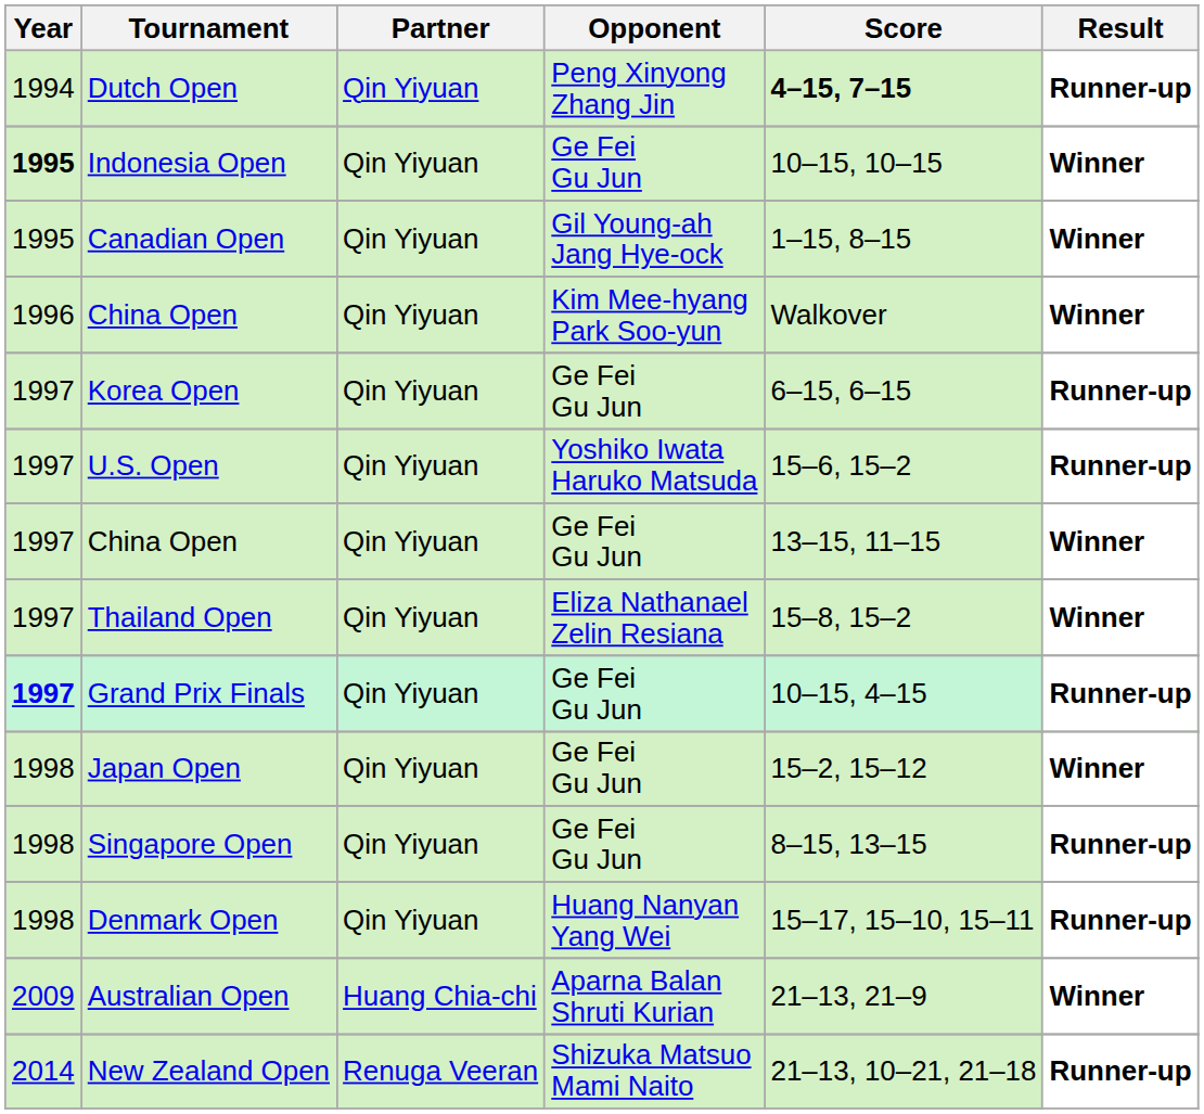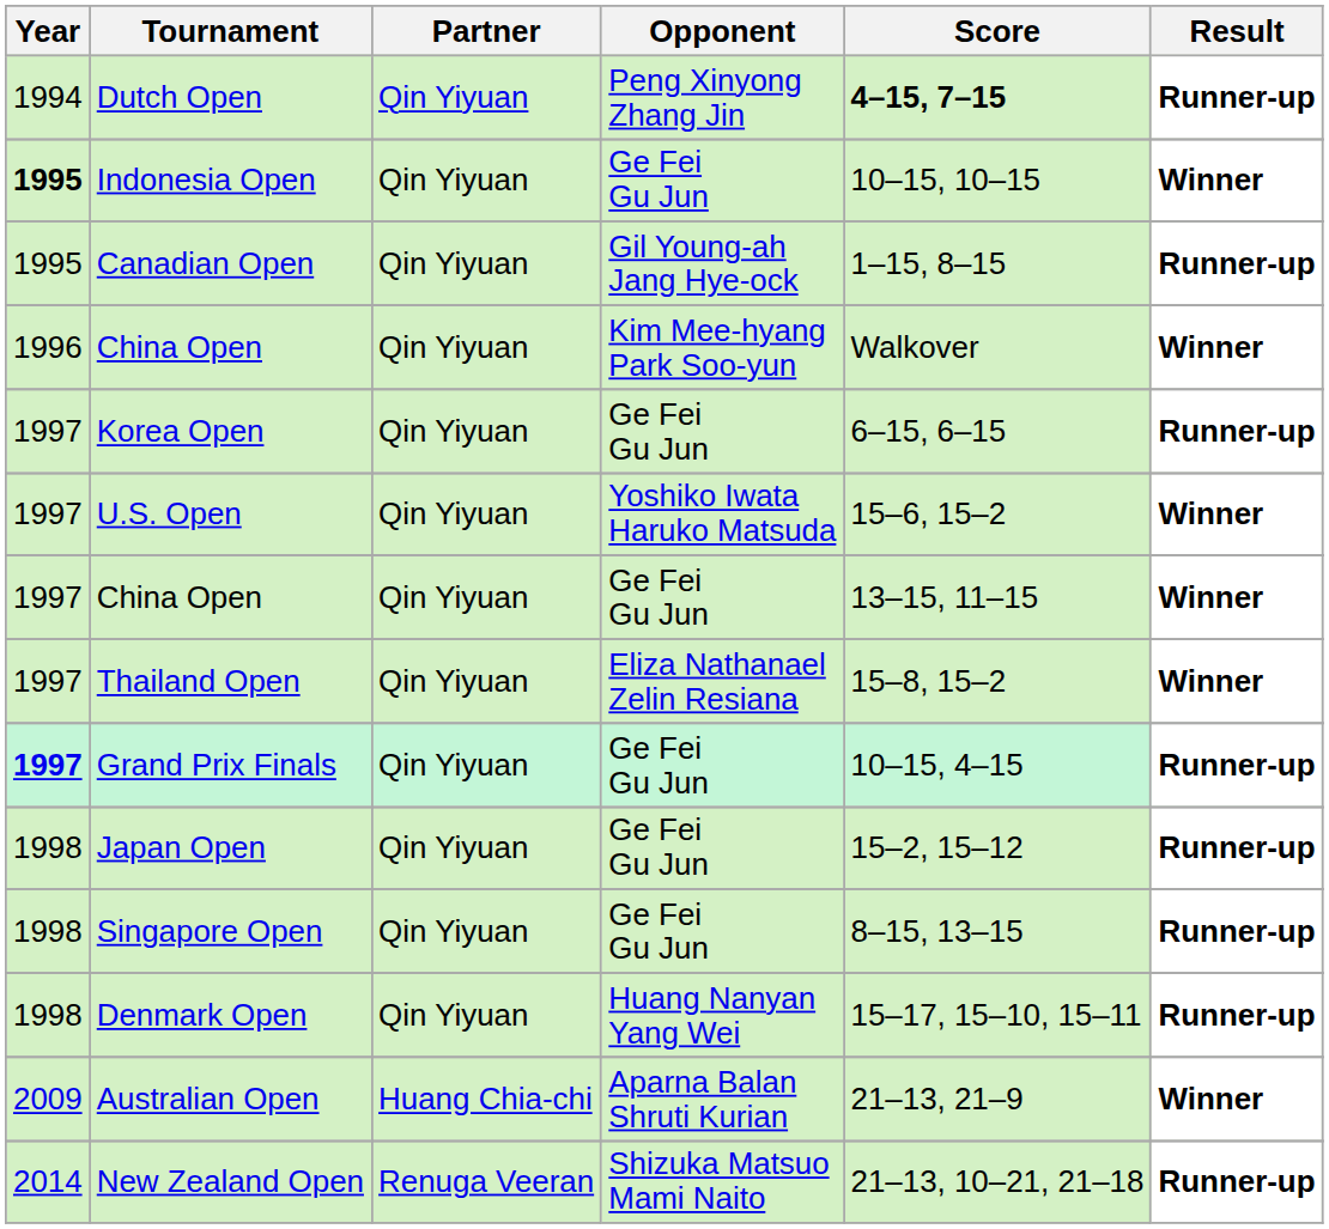 <table class="sortable wikitable" style="font-size: 90%;">
 <tr>
 <th>Year</th>
 <th>Tournament</th>
 <th>Partner</th>
 <th>Opponent</th>
 <th>Score</th>
 <th>Result</th>
 </tr>
 <tr style="background:#D4F1C5">
 <td align="center">1994</td>
 <td align="left"><a href='#'>Dutch Open</a></td>
 <td align="left"> <a href='#'>Qin Yiyuan</a></td>
 <td align="left"> <a href='#'>Peng Xinyong</a> <br>  <a href='#'>Zhang Jin</a></td>
 <td align="left"><strong>4–15, 7–15</strong></td>
 <td style="text-align:left; background:white"> <strong>Runner-up</strong></td>
 </tr>
 <tr>
 </tr>
 <tr style="background:#D4F1C5">
 <td align="center"><strong>1995</strong></td>
 <td align="left"><a href='#'>Indonesia Open</a></td>
 <td align="left"> Qin Yiyuan</td>
 <td align="left"> <a href='#'>Ge Fei</a> <br>  <a href='#'>Gu Jun</a></td>
 <td align="left">10–15, 10–15</td>
 <td style="text-align:left; background:white"> <strong>Winner</strong></td>
 </tr>
 <tr>
 </tr>
 <tr style="background:#D4F1C5">
 <td align="center">1995</td>
 <td align="left"><a href='#'>Canadian Open</a></td>
 <td align="left"> Qin Yiyuan</td>
 <td align="left"> <a href='#'>Gil Young-ah</a> <br>  <a href='#'>Jang Hye-ock</a></td>
 <td align="left">1–15, 8–15</td>
-<td style="text-align:left; background:white"> <strong>Winner</strong></td>
+<td style="text-align:left; background:white"> <strong>Runner-up</strong></td>
 </tr>
 <tr>
 </tr>
 <tr style="background:#D4F1C5">
 <td align="center">1996</td>
 <td align="left"><a href='#'>China Open</a></td>
 <td align="left"> Qin Yiyuan</td>
 <td align="left"> <a href='#'>Kim Mee-hyang</a> <br>  <a href='#'>Park Soo-yun</a></td>
 <td align="left">Walkover</td>
 <td style="text-align:left; background:white"> <strong>Winner</strong></td>
 </tr>
 <tr>
 </tr>
 <tr style="background:#D4F1C5">
 <td align="center">1997</td>
 <td align="left"><a href='#'>Korea Open</a></td>
 <td align="left"> Qin Yiyuan</td>
 <td align="left"> Ge Fei <br>  Gu Jun</td>
 <td align="left">6–15, 6–15</td>
 <td style="text-align:left; background:white"> <strong>Runner-up</strong></td>
 </tr>
 <tr>
 </tr>
 <tr style="background:#D4F1C5">
 <td align="center">1997</td>
 <td align="left"><a href='#'>U.S. Open</a></td>
 <td align="left"> Qin Yiyuan</td>
 <td align="left"> <a href='#'>Yoshiko Iwata</a> <br>  <a href='#'>Haruko Matsuda</a></td>
 <td align="left">15–6, 15–2</td>
-<td style="text-align:left; background:white"> <strong>Runner-up</strong></td>
+<td style="text-align:left; background:white"> <strong>Winner</strong></td>
 </tr>
 <tr>
 </tr>
 <tr style="background:#D4F1C5">
 <td align="center">1997</td>
 <td align="left">China Open</td>
 <td align="left"> Qin Yiyuan</td>
 <td align="left"> Ge Fei <br>  Gu Jun</td>
 <td align="left">13–15, 11–15</td>
 <td style="text-align:left; background:white"> <strong>Winner</strong></td>
 </tr>
 <tr>
 </tr>
 <tr style="background:#D4F1C5">
 <td align="center">1997</td>
 <td align="left"><a href='#'>Thailand Open</a></td>
 <td align="left"> Qin Yiyuan</td>
 <td align="left"> <a href='#'>Eliza Nathanael</a> <br>  <a href='#'>Zelin Resiana</a></td>
 <td align="left">15–8, 15–2</td>
 <td style="text-align:left; background:white"> <strong>Winner</strong></td>
 </tr>
 <tr>
 </tr>
 <tr style="background:#C3F6D7">
 <td align="center"><strong><a href='#'>1997</a></strong></td>
 <td align="left"><a href='#'>Grand Prix Finals</a></td>
 <td align="left"> Qin Yiyuan</td>
 <td align="left"> Ge Fei <br>  Gu Jun</td>
 <td align="left">10–15, 4–15</td>
 <td style="text-align:left; background:white"> <strong>Runner-up</strong></td>
 </tr>
 <tr>
 </tr>
 <tr style="background:#D4F1C5">
 <td align="center">1998</td>
 <td align="left"><a href='#'>Japan Open</a></td>
 <td align="left"> Qin Yiyuan</td>
 <td align="left"> Ge Fei <br>  Gu Jun</td>
 <td align="left">15–2, 15–12</td>
-<td style="text-align:left; background:white"> <strong>Winner</strong></td>
+<td style="text-align:left; background:white"> <strong>Runner-up</strong></td>
 </tr>
 <tr>
 </tr>
 <tr style="background:#D4F1C5">
 <td align="center">1998</td>
 <td align="left"><a href='#'>Singapore Open</a></td>
 <td align="left"> Qin Yiyuan</td>
 <td align="left"> Ge Fei <br>  Gu Jun</td>
 <td align="left">8–15, 13–15</td>
 <td style="text-align:left; background:white"> <strong>Runner-up</strong></td>
 </tr>
 <tr>
 </tr>
 <tr style="background:#D4F1C5">
 <td align="center">1998</td>
 <td align="left"><a href='#'>Denmark Open</a></td>
 <td align="left"> Qin Yiyuan</td>
 <td align="left"> <a href='#'>Huang Nanyan</a> <br>  <a href='#'>Yang Wei</a></td>
 <td align="left">15–17, 15–10, 15–11</td>
 <td style="text-align:left; background:white"> <strong>Runner-up</strong></td>
 </tr>
 <tr>
 </tr>
 <tr style="background:#D4F1C5">
 <td align="center"><a href='#'>2009</a></td>
 <td align="left"><a href='#'>Australian Open</a></td>
 <td align="left"> <a href='#'>Huang Chia-chi</a></td>
 <td align="left"> <a href='#'>Aparna Balan</a> <br>  <a href='#'>Shruti Kurian</a></td>
 <td align="left">21–13, 21–9</td>
 <td style="text-align:left; background:white"> <strong>Winner</strong></td>
 </tr>
 <tr>
 </tr>
 <tr style="background:#D4F1C5">
 <td align="center"><a href='#'>2014</a></td>
 <td align="left"><a href='#'>New Zealand Open</a></td>
 <td align="left"> <a href='#'>Renuga Veeran</a></td>
 <td align="left"> <a href='#'>Shizuka Matsuo</a><br> <a href='#'>Mami Naito</a></td>
 <td align="left">21–13, 10–21, 21–18</td>
 <td style="text-align:left; background:white"> <strong>Runner-up</strong></td>
 </tr>
 </table>
